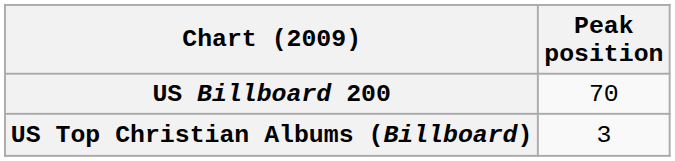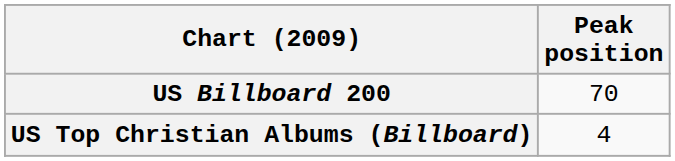 <table class="wikitable plainrowheaders" style="text-align:center;">
 <tr>
 <th>Chart (2009)</th>
 <th>Peak<br>position</th>
 </tr>
 <tr>
 <th scope=row>US <em>Billboard</em> 200</th>
 <td>70</td>
 </tr>
 <tr>
 <th scope=row>US Top Christian Albums (<em>Billboard</em>)</th>
-<td>3</td>
+<td>4</td>
 </tr>
 </table>
